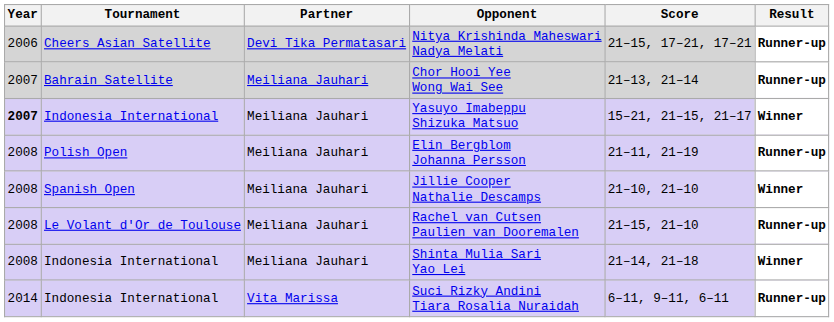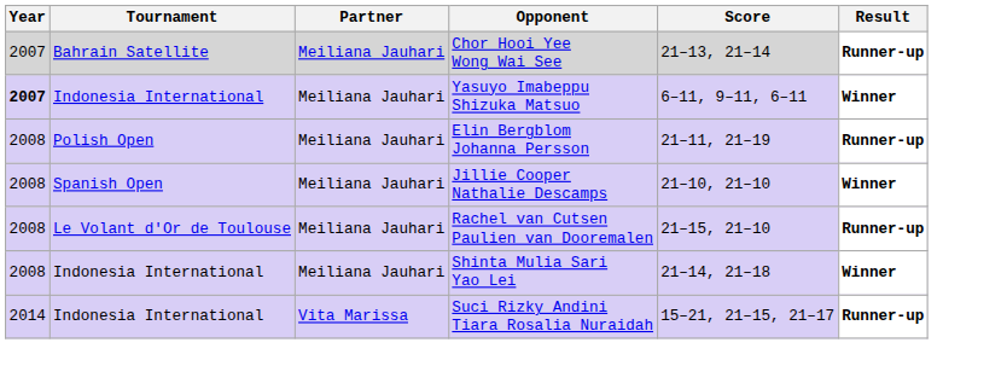 <table class="sortable wikitable" style="font-size: 90%">
 <tr>
 <th>Year</th>
 <th>Tournament</th>
 <th>Partner</th>
 <th>Opponent</th>
 <th>Score</th>
 <th>Result</th>
-</tr>
-<tr style="background:#D5D5D5">
-<td align="center">2006</td>
-<td align="left"><a href='#'>Cheers Asian Satellite</a></td>
-<td align="left"> <a href='#'>Devi Tika Permatasari</a></td>
-<td align="left"> <a href='#'>Nitya Krishinda Maheswari</a><br> <a href='#'>Nadya Melati</a></td>
-<td align="left">21–15, 17–21, 17–21</td>
-<td style="text-align:left; background:white"> <strong>Runner-up</strong></td>
 </tr>
 <tr style="background:#D5D5D5">
 <td align="center">2007</td>
 <td align="left"><a href='#'>Bahrain Satellite</a></td>
 <td align="left"> <a href='#'>Meiliana Jauhari</a></td>
 <td align="left"> <a href='#'>Chor Hooi Yee</a><br> <a href='#'>Wong Wai See</a></td>
 <td align="left">21–13, 21–14</td>
 <td style="text-align:left; background:white"> <strong>Runner-up</strong></td>
 </tr>
 <tr style="background:#D8CEF6">
 <td align="center"><strong>2007</strong></td>
 <td align="left"><a href='#'>Indonesia International</a></td>
 <td align="left"> Meiliana Jauhari</td>
 <td align="left"> <a href='#'>Yasuyo Imabeppu</a><br> <a href='#'>Shizuka Matsuo</a></td>
-<td align="left">15–21, 21–15, 21–17</td>
+<td align="left">6–11, 9–11, 6–11</td>
 <td style="text-align:left; background:white"> <strong>Winner</strong></td>
 </tr>
 <tr style="background:#D8CEF6">
 <td align="center">2008</td>
 <td align="left"><a href='#'>Polish Open</a></td>
 <td align="left"> Meiliana Jauhari</td>
 <td align="left"> <a href='#'>Elin Bergblom</a><br> <a href='#'>Johanna Persson</a></td>
 <td align="left">21–11, 21–19</td>
 <td style="text-align:left; background:white"> <strong>Runner-up</strong></td>
 </tr>
 <tr style="background:#D8CEF6">
 <td align="center">2008</td>
 <td align="left"><a href='#'>Spanish Open</a></td>
 <td align="left"> Meiliana Jauhari</td>
 <td align="left"> <a href='#'>Jillie Cooper</a><br> <a href='#'>Nathalie Descamps</a></td>
 <td align="left">21–10, 21–10</td>
 <td style="text-align:left; background:white"> <strong>Winner</strong></td>
 </tr>
 <tr style="background:#D8CEF6">
 <td align="center">2008</td>
 <td align="left"><a href='#'>Le Volant d'Or de Toulouse</a></td>
 <td align="left"> Meiliana Jauhari</td>
 <td align="left"> <a href='#'>Rachel van Cutsen</a><br> <a href='#'>Paulien van Dooremalen</a></td>
 <td align="left">21–15, 21–10</td>
 <td style="text-align:left; background:white"> <strong>Runner-up</strong></td>
 </tr>
 <tr style="background:#D8CEF6">
 <td align="center">2008</td>
 <td align="left">Indonesia International</td>
 <td align="left"> Meiliana Jauhari</td>
 <td align="left"> <a href='#'>Shinta Mulia Sari</a><br> <a href='#'>Yao Lei</a></td>
 <td align="left">21–14, 21–18</td>
 <td style="text-align:left; background:white"> <strong>Winner</strong></td>
 </tr>
 <tr style="background:#D8CEF6">
 <td align="center">2014</td>
 <td align="left">Indonesia International</td>
 <td align="left"> <a href='#'>Vita Marissa</a></td>
 <td align="left"> <a href='#'>Suci Rizky Andini</a><br> <a href='#'>Tiara Rosalia Nuraidah</a></td>
-<td align="left">6–11, 9–11, 6–11</td>
+<td align="left">15–21, 21–15, 21–17</td>
 <td style="text-align:left; background:white"> <strong>Runner-up</strong></td>
 </tr>
 </table>
